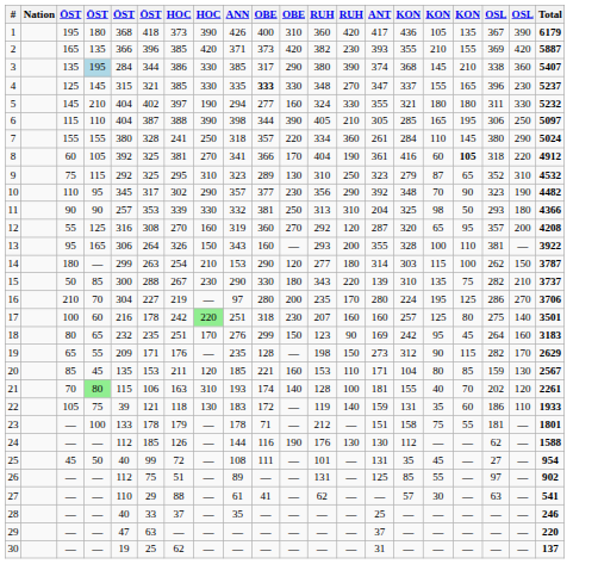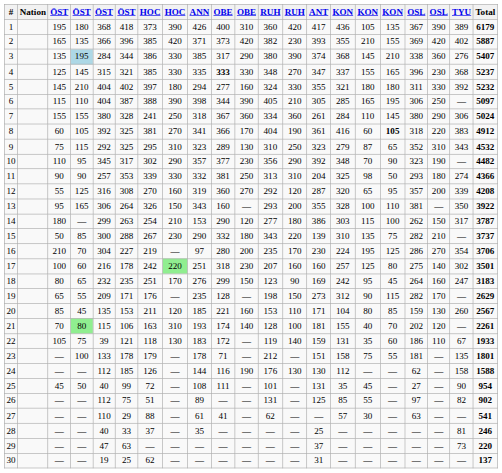 <table class="wikitable" style="text-align:center;font-size:90%">
 <tr>
 <th>#</th>
 <th>Nation</th>
 <th><a href='#'>ÖST</a> <br> </th>
 <th><a href='#'>ÖST</a> <br> </th>
 <th><a href='#'>ÖST</a> <br> </th>
 <th><a href='#'>ÖST</a> <br> </th>
 <th><a href='#'>HOC</a> <br> </th>
 <th><a href='#'>HOC</a> <br> </th>
 <th><a href='#'>ANN</a> <br> </th>
 <th><a href='#'>OBE</a> <br> </th>
 <th><a href='#'>OBE</a> <br> </th>
 <th><a href='#'>RUH</a> <br> </th>
 <th><a href='#'>RUH</a> <br> </th>
 <th><a href='#'>ANT</a> <br> </th>
 <th><a href='#'>KON</a> <br> </th>
 <th><a href='#'>KON</a> <br> </th>
 <th><a href='#'>KON</a> <br> </th>
 <th><a href='#'>OSL</a> <br> </th>
 <th><a href='#'>OSL</a> <br> </th>
+<th><a href='#'>TYU</a> <br> </th>
 <th><strong>Total</strong> </th>
 </tr>
 <tr>
 <td>1</td>
 <td align="left"></td>
 <td>195</td>
 <td>180</td>
 <td>368</td>
 <td>418</td>
 <td>373</td>
 <td>390</td>
 <td>426</td>
 <td>400</td>
 <td>310</td>
 <td>360</td>
 <td>420</td>
 <td>417</td>
 <td>436</td>
 <td>105</td>
 <td>135</td>
 <td>367</td>
 <td>390</td>
+<td>389</td>
 <td><strong>6179</strong></td>
 </tr>
 <tr>
 <td>2</td>
 <td align="left"></td>
 <td>165</td>
 <td>135</td>
 <td>366</td>
 <td>396</td>
 <td>385</td>
 <td>420</td>
 <td>371</td>
 <td>373</td>
 <td>420</td>
 <td>382</td>
 <td>230</td>
 <td>393</td>
 <td>355</td>
 <td>210</td>
 <td>155</td>
 <td>369</td>
 <td>420</td>
+<td>402</td>
 <td><strong>5887</strong></td>
 </tr>
 <tr>
 <td>3</td>
 <td align="left"></td>
 <td>135</td>
 <td style="background: lightblue;">195</td>
 <td>284</td>
 <td>344</td>
 <td>386</td>
 <td>330</td>
 <td>385</td>
 <td>317</td>
 <td>290</td>
 <td>380</td>
 <td>390</td>
 <td>374</td>
 <td>368</td>
 <td>145</td>
 <td>210</td>
 <td>338</td>
 <td>360</td>
+<td>276</td>
 <td><strong>5407</strong></td>
 </tr>
 <tr>
 <td>4</td>
 <td align="left"></td>
 <td>125</td>
 <td>145</td>
 <td>315</td>
 <td>321</td>
 <td>385</td>
 <td>330</td>
 <td>335</td>
 <td><strong>333</strong></td>
 <td>330</td>
 <td>348</td>
 <td>270</td>
 <td>347</td>
 <td>337</td>
 <td>155</td>
 <td>165</td>
 <td>396</td>
 <td>230</td>
+<td>368</td>
 <td><strong>5237</strong></td>
 </tr>
 <tr>
 <td>5</td>
 <td align="left"></td>
 <td>145</td>
 <td>210</td>
 <td>404</td>
 <td>402</td>
 <td>397</td>
-<td>190</td>
+<td>180</td>
 <td>294</td>
 <td>277</td>
 <td>160</td>
 <td>324</td>
 <td>330</td>
 <td>355</td>
 <td>321</td>
 <td>180</td>
 <td>180</td>
 <td>311</td>
 <td>330</td>
+<td>392</td>
 <td><strong>5232</strong></td>
 </tr>
 <tr>
 <td>6</td>
 <td align="left"></td>
 <td>115</td>
 <td>110</td>
 <td>404</td>
 <td>387</td>
 <td>388</td>
 <td>390</td>
 <td>398</td>
 <td>344</td>
 <td>390</td>
 <td>405</td>
 <td>210</td>
 <td>305</td>
 <td>285</td>
 <td>165</td>
 <td>195</td>
 <td>306</td>
 <td>250</td>
+<td>—</td>
 <td><strong>5097</strong></td>
 </tr>
 <tr>
 <td>7</td>
 <td align="left"></td>
 <td>155</td>
 <td>155</td>
 <td>380</td>
 <td>328</td>
 <td>241</td>
 <td>250</td>
 <td>318</td>
-<td>357</td>
-<td>220</td>
+<td>367</td>
+<td>360</td>
 <td>334</td>
 <td>360</td>
 <td>261</td>
 <td>284</td>
 <td>110</td>
 <td>145</td>
 <td>380</td>
 <td>290</td>
+<td>306</td>
 <td><strong>5024</strong></td>
 </tr>
 <tr>
 <td>8</td>
 <td align="left"></td>
 <td>60</td>
 <td>105</td>
 <td>392</td>
 <td>325</td>
 <td>381</td>
 <td>270</td>
 <td>341</td>
 <td>366</td>
 <td>170</td>
 <td>404</td>
 <td>190</td>
 <td>361</td>
 <td>416</td>
 <td>60</td>
 <td><strong>105</strong></td>
 <td>318</td>
 <td>220</td>
+<td>383</td>
 <td><strong>4912</strong></td>
 </tr>
 <tr>
 <td>9</td>
 <td align="left"></td>
 <td>75</td>
 <td>115</td>
 <td>292</td>
 <td>325</td>
 <td>295</td>
 <td>310</td>
 <td>323</td>
 <td>289</td>
 <td>130</td>
 <td>310</td>
 <td>250</td>
 <td>323</td>
 <td>279</td>
 <td>87</td>
 <td>65</td>
 <td>352</td>
 <td>310</td>
+<td>343</td>
 <td><strong>4532</strong></td>
 </tr>
 <tr>
 <td>10</td>
 <td align="left"></td>
 <td>110</td>
 <td>95</td>
 <td>345</td>
 <td>317</td>
 <td>302</td>
 <td>290</td>
 <td>357</td>
 <td>377</td>
 <td>230</td>
 <td>356</td>
 <td>290</td>
 <td>392</td>
 <td>348</td>
 <td>70</td>
 <td>90</td>
 <td>323</td>
 <td>190</td>
+<td>—</td>
 <td><strong>4482</strong></td>
 </tr>
 <tr>
 <td>11</td>
 <td align="left"></td>
 <td>90</td>
 <td>90</td>
 <td>257</td>
 <td>353</td>
 <td>339</td>
 <td>330</td>
 <td>332</td>
 <td>381</td>
 <td>250</td>
 <td>313</td>
 <td>310</td>
 <td>204</td>
 <td>325</td>
 <td>98</td>
 <td>50</td>
 <td>293</td>
 <td>180</td>
+<td>274</td>
 <td><strong>4366</strong></td>
 </tr>
 <tr>
 <td>12</td>
 <td align="left"></td>
 <td>55</td>
 <td>125</td>
 <td>316</td>
 <td>308</td>
 <td>270</td>
 <td>160</td>
 <td>319</td>
 <td>360</td>
 <td>270</td>
 <td>292</td>
 <td>120</td>
 <td>287</td>
 <td>320</td>
 <td>65</td>
 <td>95</td>
 <td>357</td>
 <td>200</td>
+<td>339</td>
 <td><strong>4208</strong></td>
 </tr>
 <tr>
 <td>13</td>
 <td align="left"></td>
 <td>95</td>
 <td>165</td>
 <td>306</td>
 <td>264</td>
 <td>326</td>
 <td>150</td>
 <td>343</td>
 <td>160</td>
 <td>—</td>
 <td>293</td>
 <td>200</td>
 <td>355</td>
 <td>328</td>
 <td>100</td>
 <td>110</td>
 <td>381</td>
 <td>—</td>
+<td>350</td>
 <td><strong>3922</strong></td>
 </tr>
 <tr>
 <td>14</td>
 <td align="left"></td>
 <td>180</td>
 <td>—</td>
 <td>299</td>
 <td>263</td>
 <td>254</td>
 <td>210</td>
 <td>153</td>
 <td>290</td>
 <td>120</td>
 <td>277</td>
 <td>180</td>
-<td>314</td>
+<td>386</td>
 <td>303</td>
 <td>115</td>
 <td>100</td>
 <td>262</td>
 <td>150</td>
+<td>317</td>
 <td><strong>3787</strong></td>
 </tr>
 <tr>
 <td>15</td>
 <td align="left"></td>
 <td>50</td>
 <td>85</td>
 <td>300</td>
 <td>288</td>
 <td>267</td>
 <td>230</td>
 <td>290</td>
-<td>330</td>
+<td>332</td>
 <td>180</td>
 <td>343</td>
 <td>220</td>
 <td>139</td>
 <td>310</td>
 <td>135</td>
 <td>75</td>
 <td>282</td>
 <td>210</td>
+<td>—</td>
 <td><strong>3737</strong></td>
 </tr>
 <tr>
 <td>16</td>
 <td align="left"></td>
 <td>210</td>
 <td>70</td>
 <td>304</td>
 <td>227</td>
 <td>219</td>
 <td>—</td>
 <td>97</td>
 <td>280</td>
 <td>200</td>
 <td>235</td>
 <td>170</td>
-<td>280</td>
+<td>230</td>
 <td>224</td>
 <td>195</td>
 <td>125</td>
 <td>286</td>
 <td>270</td>
+<td>354</td>
 <td><strong>3706</strong></td>
 </tr>
 <tr>
 <td>17</td>
 <td align="left"></td>
 <td>100</td>
 <td>60</td>
 <td>216</td>
 <td>178</td>
 <td>242</td>
 <td style="background: lightgreen;">220</td>
 <td>251</td>
 <td>318</td>
 <td>230</td>
 <td>207</td>
 <td>160</td>
 <td>160</td>
 <td>257</td>
 <td>125</td>
 <td>80</td>
 <td>275</td>
 <td>140</td>
+<td>302</td>
 <td><strong>3501</strong></td>
 </tr>
 <tr>
 <td>18</td>
 <td align="left"></td>
 <td>80</td>
 <td>65</td>
 <td>232</td>
 <td>235</td>
 <td>251</td>
 <td>170</td>
 <td>276</td>
 <td>299</td>
 <td>150</td>
 <td>123</td>
 <td>90</td>
 <td>169</td>
 <td>242</td>
 <td>95</td>
 <td>45</td>
 <td>264</td>
 <td>160</td>
+<td>247</td>
 <td><strong>3183</strong></td>
 </tr>
 <tr>
 <td>19</td>
 <td align="left"></td>
 <td>65</td>
 <td>55</td>
 <td>209</td>
 <td>171</td>
 <td>176</td>
 <td>—</td>
 <td>235</td>
 <td>128</td>
 <td>—</td>
 <td>198</td>
 <td>150</td>
 <td>273</td>
 <td>312</td>
 <td>90</td>
 <td>115</td>
 <td>282</td>
 <td>170</td>
+<td>—</td>
 <td><strong>2629</strong></td>
 </tr>
 <tr>
 <td>20</td>
 <td align="left"></td>
 <td>85</td>
 <td>45</td>
 <td>135</td>
 <td>153</td>
 <td>211</td>
 <td>120</td>
 <td>185</td>
 <td>221</td>
 <td>160</td>
 <td>153</td>
 <td>110</td>
 <td>171</td>
 <td>104</td>
 <td>80</td>
 <td>85</td>
 <td>159</td>
 <td>130</td>
+<td>260</td>
 <td><strong>2567</strong></td>
 </tr>
 <tr>
 <td>21</td>
 <td align="left"></td>
 <td>70</td>
 <td style="background: lightgreen;">80</td>
 <td>115</td>
 <td>106</td>
 <td>163</td>
 <td>310</td>
 <td>193</td>
 <td>174</td>
 <td>140</td>
 <td>128</td>
 <td>100</td>
 <td>181</td>
 <td>155</td>
 <td>40</td>
 <td>70</td>
 <td>202</td>
 <td>120</td>
+<td>—</td>
 <td><strong>2261</strong></td>
 </tr>
 <tr>
 <td>22</td>
 <td align="left"></td>
 <td>105</td>
 <td>75</td>
 <td>39</td>
 <td>121</td>
 <td>118</td>
 <td>130</td>
 <td>183</td>
 <td>172</td>
 <td>—</td>
 <td>119</td>
 <td>140</td>
 <td>159</td>
 <td>131</td>
 <td>35</td>
 <td>60</td>
 <td>186</td>
 <td>110</td>
+<td>67</td>
 <td><strong>1933</strong></td>
 </tr>
 <tr>
 <td>23</td>
 <td align="left"></td>
 <td>—</td>
 <td>100</td>
 <td>133</td>
 <td>178</td>
 <td>179</td>
 <td>—</td>
 <td>178</td>
 <td>71</td>
 <td>—</td>
 <td>212</td>
 <td>—</td>
 <td>151</td>
 <td>158</td>
 <td>75</td>
 <td>55</td>
 <td>181</td>
 <td>—</td>
+<td>135</td>
 <td><strong>1801</strong></td>
 </tr>
 <tr>
 <td>24</td>
 <td align="left"></td>
 <td>—</td>
 <td>—</td>
 <td>112</td>
 <td>185</td>
 <td>126</td>
 <td>—</td>
 <td>144</td>
 <td>116</td>
 <td>190</td>
 <td>176</td>
 <td>130</td>
 <td>130</td>
 <td>112</td>
 <td>—</td>
 <td>—</td>
 <td>62</td>
 <td>—</td>
+<td>158</td>
 <td><strong>1588</strong></td>
 </tr>
 <tr>
 <td>25</td>
 <td align="left"></td>
 <td>45</td>
 <td>50</td>
 <td>40</td>
 <td>99</td>
 <td>72</td>
 <td>—</td>
 <td>108</td>
 <td>111</td>
 <td>—</td>
 <td>101</td>
 <td>—</td>
 <td>131</td>
 <td>35</td>
 <td>45</td>
 <td>—</td>
 <td>27</td>
 <td>—</td>
+<td>90</td>
 <td><strong>954</strong></td>
 </tr>
 <tr>
 <td>26</td>
 <td align="left"></td>
 <td>—</td>
 <td>—</td>
 <td>112</td>
 <td>75</td>
 <td>51</td>
 <td>—</td>
 <td>89</td>
 <td>—</td>
 <td>—</td>
 <td>131</td>
 <td>—</td>
 <td>125</td>
 <td>85</td>
 <td>55</td>
 <td>—</td>
 <td>97</td>
 <td>—</td>
+<td>82</td>
 <td><strong>902</strong></td>
 </tr>
 <tr>
 <td>27</td>
 <td align="left"></td>
 <td>—</td>
 <td>—</td>
 <td>110</td>
 <td>29</td>
 <td>88</td>
 <td>—</td>
 <td>61</td>
 <td>41</td>
 <td>—</td>
 <td>62</td>
 <td>—</td>
 <td>—</td>
 <td>57</td>
 <td>30</td>
 <td>—</td>
 <td>63</td>
+<td>—</td>
 <td>—</td>
 <td><strong>541</strong></td>
 </tr>
 <tr>
 <td>28</td>
 <td align="left"></td>
 <td>—</td>
 <td>—</td>
 <td>40</td>
 <td>33</td>
 <td>37</td>
 <td>—</td>
 <td>35</td>
 <td>—</td>
 <td>—</td>
 <td>—</td>
 <td>—</td>
 <td>25</td>
 <td>—</td>
 <td>—</td>
 <td>—</td>
 <td>—</td>
 <td>—</td>
+<td>81</td>
 <td><strong>246</strong></td>
 </tr>
 <tr>
 <td>29</td>
 <td align="left"></td>
 <td>—</td>
 <td>—</td>
 <td>47</td>
 <td>63</td>
 <td>—</td>
 <td>—</td>
 <td>—</td>
 <td>—</td>
 <td>—</td>
 <td>—</td>
 <td>—</td>
 <td>37</td>
 <td>—</td>
 <td>—</td>
 <td>—</td>
 <td>—</td>
 <td>—</td>
+<td>73</td>
 <td><strong>220</strong></td>
 </tr>
 <tr>
 <td>30</td>
 <td align="left"></td>
 <td>—</td>
 <td>—</td>
 <td>19</td>
 <td>25</td>
 <td>62</td>
 <td>—</td>
 <td>—</td>
 <td>—</td>
 <td>—</td>
 <td>—</td>
 <td>—</td>
 <td>31</td>
 <td>—</td>
 <td>—</td>
 <td>—</td>
 <td>—</td>
 <td>—</td>
+<td>—</td>
 <td><strong>137</strong></td>
 </tr>
 </table>
